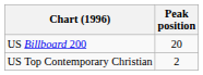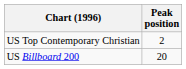 <table class="wikitable">
 <tr>
 <th>Chart (1996)</th>
 <th>Peak<br>position</th>
 </tr>
 <tr>
+<td>US Top Contemporary Christian</td>
+<td style="text-align:center;">2</td>
+</tr>
+<tr>
 <td>US <a href='#'><em>Billboard</em> 200</a></td>
 <td style="text-align:center;">20</td>
 </tr>
-<tr>
-<td>US Top Contemporary Christian</td>
-<td style="text-align:center;">2</td>
-</tr>
 </table>
